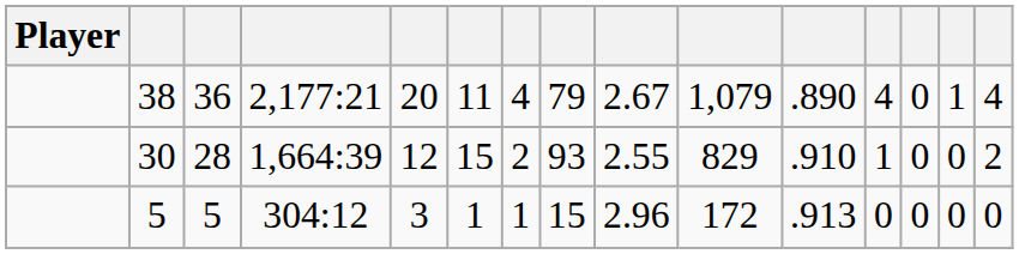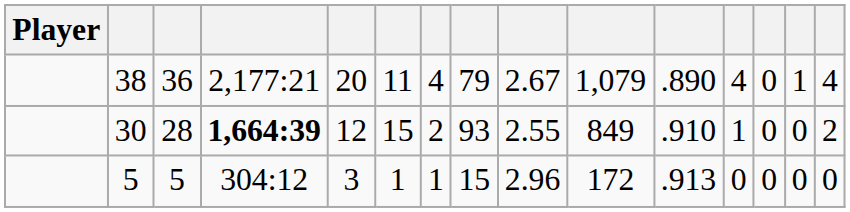 <table class="wikitable sortable" style="text-align:center;">
 <tr>
 <th>Player</th>
 <th></th>
 <th></th>
 <th></th>
 <th></th>
 <th></th>
 <th></th>
 <th></th>
 <th></th>
 <th></th>
 <th></th>
 <th></th>
 <th></th>
 <th></th>
 <th></th>
 </tr>
 <tr>
 <td></td>
 <td>38</td>
 <td>36</td>
 <td>2,177:21</td>
 <td>20</td>
 <td>11</td>
 <td>4</td>
 <td>79</td>
 <td>2.67</td>
 <td>1,079</td>
 <td>.890</td>
 <td>4</td>
 <td>0</td>
 <td>1</td>
 <td>4</td>
 </tr>
 <tr>
 <td></td>
 <td>30</td>
 <td>28</td>
-<td>1,664:39</td>
+<td><strong>1,664:39</strong></td>
 <td>12</td>
 <td>15</td>
 <td>2</td>
 <td>93</td>
 <td>2.55</td>
-<td>829</td>
+<td>849</td>
 <td>.910</td>
 <td>1</td>
 <td>0</td>
 <td>0</td>
 <td>2</td>
 </tr>
 <tr>
 <td></td>
 <td>5</td>
 <td>5</td>
 <td>304:12</td>
 <td>3</td>
 <td>1</td>
 <td>1</td>
 <td>15</td>
 <td>2.96</td>
 <td>172</td>
 <td>.913</td>
 <td>0</td>
 <td>0</td>
 <td>0</td>
 <td>0</td>
 </tr>
 </table>
